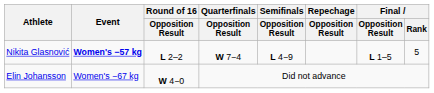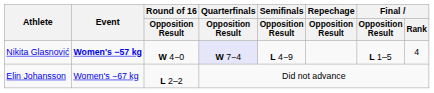 <table class="wikitable" style="font-size:90%">
 <tr>
 <th rowspan="2">Athlete</th>
 <th rowspan="2">Event</th>
 <th>Round of 16</th>
 <th>Quarterfinals</th>
 <th>Semifinals</th>
 <th>Repechage</th>
 <th colspan=2>Final / </th>
 </tr>
 <tr style="font-size:95%">
 <th>Opposition<br>Result</th>
 <th>Opposition<br>Result</th>
 <th>Opposition<br>Result</th>
 <th>Opposition<br>Result</th>
 <th>Opposition<br>Result</th>
 <th>Rank</th>
 </tr>
 <tr align=center>
 <td align=left><a href='#'>Nikita Glasnović</a></td>
 <td align=left><strong><a href='#'>Women's −57 kg</a></strong></td>
-<td><br><strong>L</strong> 2–2 </td>
-<td><br><strong>W</strong> 7−4</td>
+<td><br><strong>W</strong> 4−0</td>
+<td style="background: lavender;"><br><strong>W</strong> 7−4</td>
 <td><br><strong>L</strong> 4−9</td>
 <td></td>
 <td><br><strong>L</strong> 1–5</td>
-<td>5</td>
+<td>4</td>
 </tr>
 <tr align=center>
 <td align=left><a href='#'>Elin Johansson</a></td>
 <td align=left><a href='#'>Women's −67 kg</a></td>
-<td><br><strong>W</strong> 4−0</td>
+<td><br><strong>L</strong> 2–2 </td>
 <td colspan=5>Did not advance</td>
 </tr>
 </table>
